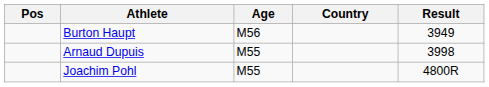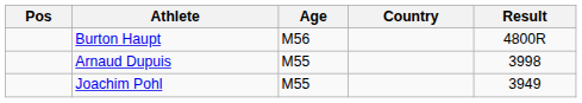 <table class="wikitable"  style="text-align:center; width:50%;">
 <tr>
 <th>Pos</th>
 <th>Athlete</th>
 <th>Age</th>
 <th>Country</th>
 <th>Result</th>
 </tr>
 <tr>
 <td align=center></td>
 <td align=left><a href='#'>Burton Haupt</a></td>
 <td align=left>M56</td>
 <td align=left></td>
-<td>3949</td>
+<td>4800R</td>
 </tr>
 <tr>
 <td align=center></td>
 <td align=left><a href='#'>Arnaud Dupuis</a></td>
 <td align=left>M55</td>
 <td align=left></td>
 <td>3998</td>
 </tr>
 <tr>
 <td align=center></td>
 <td align=left><a href='#'>Joachim Pohl</a></td>
 <td align=left>M55</td>
 <td align=left></td>
-<td>4800R</td>
+<td>3949</td>
 </tr>
 </table>
